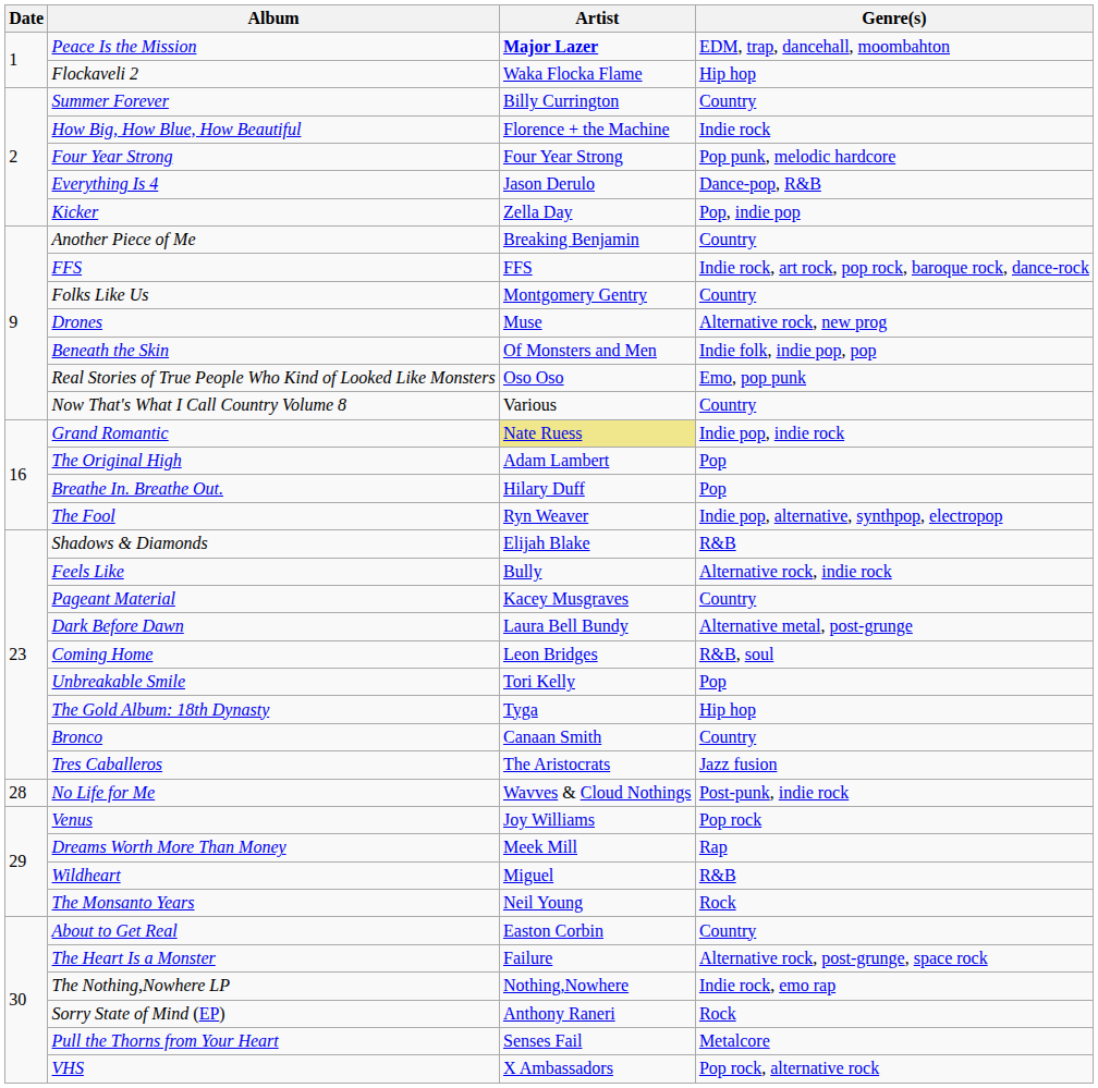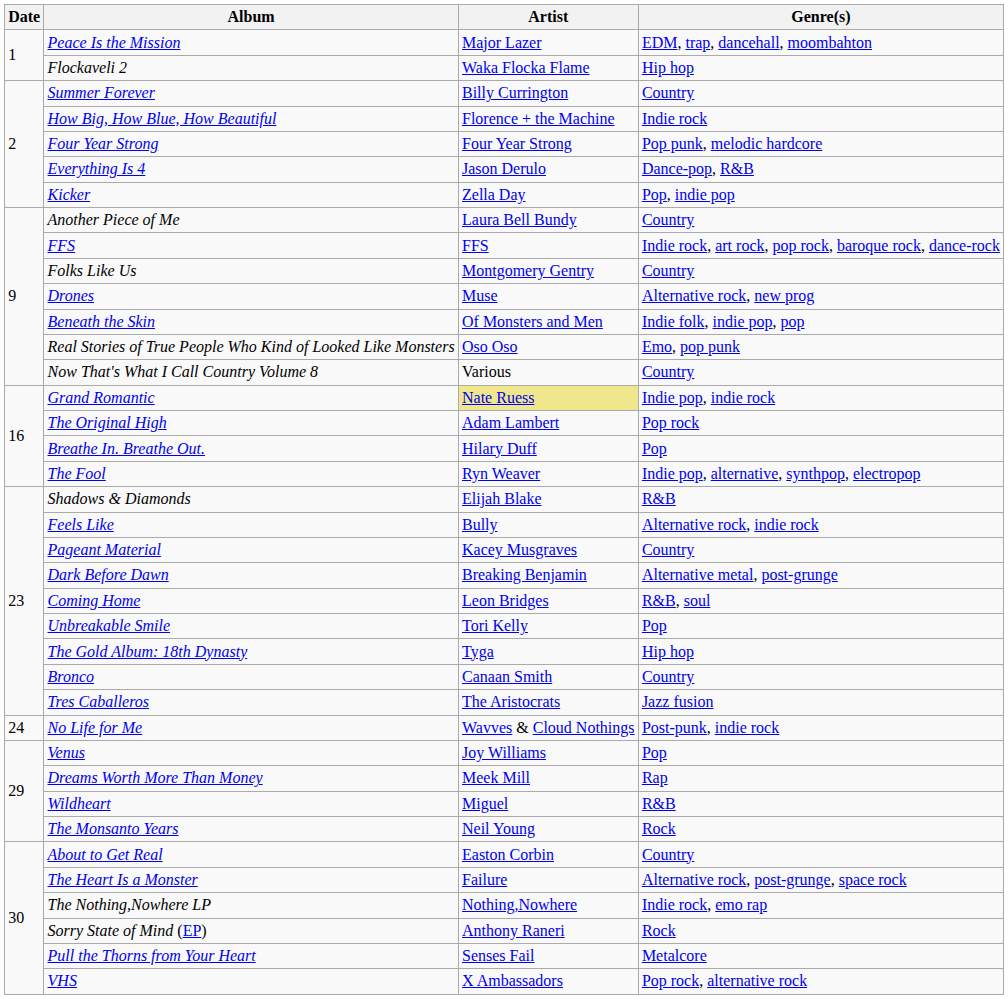 <table class="wikitable" style="text-align: left;">
 <tr>
 <th>Date</th>
 <th>Album</th>
 <th>Artist</th>
 <th>Genre(s)</th>
 </tr>
 <tr>
 <td rowspan="2">1</td>
 <td><em><a href='#'>Peace Is the Mission</a></em></td>
-<td><strong><a href='#'>Major Lazer</a></strong></td>
+<td><a href='#'>Major Lazer</a></td>
 <td><a href='#'>EDM</a>, <a href='#'>trap</a>, <a href='#'>dancehall</a>, <a href='#'>moombahton</a></td>
 </tr>
 <tr>
 <td><em>Flockaveli 2</em></td>
 <td><a href='#'>Waka Flocka Flame</a></td>
 <td><a href='#'>Hip hop</a></td>
 </tr>
 <tr>
 <td rowspan="5">2</td>
 <td><em><a href='#'>Summer Forever</a></em></td>
 <td><a href='#'>Billy Currington</a></td>
 <td><a href='#'>Country</a></td>
 </tr>
 <tr>
 <td><em><a href='#'>How Big, How Blue, How Beautiful</a></em></td>
 <td><a href='#'>Florence + the Machine</a></td>
 <td><a href='#'>Indie rock</a></td>
 </tr>
 <tr>
 <td><em><a href='#'>Four Year Strong</a></em></td>
 <td><a href='#'>Four Year Strong</a></td>
 <td><a href='#'>Pop punk</a>, <a href='#'>melodic hardcore</a></td>
 </tr>
 <tr>
 <td><em><a href='#'>Everything Is 4</a></em></td>
 <td><a href='#'>Jason Derulo</a></td>
 <td><a href='#'>Dance-pop</a>, <a href='#'>R&B</a></td>
 </tr>
 <tr>
 <td><em><a href='#'>Kicker</a></em></td>
 <td><a href='#'>Zella Day</a></td>
 <td><a href='#'>Pop</a>, <a href='#'>indie pop</a></td>
 </tr>
 <tr>
 <td rowspan="7">9</td>
 <td><em>Another Piece of Me</em></td>
-<td><a href='#'>Breaking Benjamin</a></td>
+<td><a href='#'>Laura Bell Bundy</a></td>
 <td><a href='#'>Country</a></td>
 </tr>
 <tr>
 <td><em><a href='#'>FFS</a></em></td>
 <td><a href='#'>FFS</a></td>
 <td><a href='#'>Indie rock</a>, <a href='#'>art rock</a>, <a href='#'>pop rock</a>, <a href='#'>baroque rock</a>, <a href='#'>dance-rock</a></td>
 </tr>
 <tr>
 <td><em>Folks Like Us</em></td>
 <td><a href='#'>Montgomery Gentry</a></td>
 <td><a href='#'>Country</a></td>
 </tr>
 <tr>
 <td><em><a href='#'>Drones</a></em></td>
 <td><a href='#'>Muse</a></td>
 <td><a href='#'>Alternative rock</a>, <a href='#'>new prog</a></td>
 </tr>
 <tr>
 <td><em><a href='#'>Beneath the Skin</a></em></td>
 <td><a href='#'>Of Monsters and Men</a></td>
 <td><a href='#'>Indie folk</a>, <a href='#'>indie pop</a>, <a href='#'>pop</a></td>
 </tr>
 <tr>
 <td><em>Real Stories of True People Who Kind of Looked Like Monsters</em></td>
 <td><a href='#'>Oso Oso</a></td>
 <td><a href='#'>Emo</a>, <a href='#'>pop punk</a></td>
 </tr>
 <tr>
 <td><em>Now That's What I Call Country Volume 8</em></td>
 <td>Various</td>
 <td><a href='#'>Country</a></td>
 </tr>
 <tr>
 <td rowspan="4">16</td>
 <td><em><a href='#'>Grand Romantic</a></em></td>
 <td style="background: khaki;"><a href='#'>Nate Ruess</a></td>
 <td><a href='#'>Indie pop</a>, <a href='#'>indie rock</a></td>
 </tr>
 <tr>
 <td><em><a href='#'>The Original High</a></em></td>
 <td><a href='#'>Adam Lambert</a></td>
-<td><a href='#'>Pop</a></td>
+<td><a href='#'>Pop rock</a></td>
 </tr>
 <tr>
 <td><em><a href='#'>Breathe In. Breathe Out.</a></em></td>
 <td><a href='#'>Hilary Duff</a></td>
 <td><a href='#'>Pop</a></td>
 </tr>
 <tr>
 <td><em><a href='#'>The Fool</a></em></td>
 <td><a href='#'>Ryn Weaver</a></td>
 <td><a href='#'>Indie pop</a>, <a href='#'>alternative</a>, <a href='#'>synthpop</a>, <a href='#'>electropop</a></td>
 </tr>
 <tr>
 <td rowspan="9">23</td>
 <td><em>Shadows & Diamonds</em></td>
 <td><a href='#'>Elijah Blake</a></td>
 <td><a href='#'>R&B</a></td>
 </tr>
 <tr>
 <td><em><a href='#'>Feels Like</a></em></td>
 <td><a href='#'>Bully</a></td>
 <td><a href='#'>Alternative rock</a>, <a href='#'>indie rock</a></td>
 </tr>
 <tr>
 <td><em><a href='#'>Pageant Material</a></em></td>
 <td><a href='#'>Kacey Musgraves</a></td>
 <td><a href='#'>Country</a></td>
 </tr>
 <tr>
 <td><em><a href='#'>Dark Before Dawn</a></em></td>
-<td><a href='#'>Laura Bell Bundy</a></td>
+<td><a href='#'>Breaking Benjamin</a></td>
 <td><a href='#'>Alternative metal</a>, <a href='#'>post-grunge</a></td>
 </tr>
 <tr>
 <td><em><a href='#'>Coming Home</a></em></td>
 <td><a href='#'>Leon Bridges</a></td>
 <td><a href='#'>R&B</a>, <a href='#'>soul</a></td>
 </tr>
 <tr>
 <td><em><a href='#'>Unbreakable Smile</a></em></td>
 <td><a href='#'>Tori Kelly</a></td>
 <td><a href='#'>Pop</a></td>
 </tr>
 <tr>
 <td><em><a href='#'>The Gold Album: 18th Dynasty</a></em></td>
 <td><a href='#'>Tyga</a></td>
 <td><a href='#'>Hip hop</a></td>
 </tr>
 <tr>
 <td><em><a href='#'>Bronco</a></em></td>
 <td><a href='#'>Canaan Smith</a></td>
 <td><a href='#'>Country</a></td>
 </tr>
 <tr>
 <td><em><a href='#'>Tres Caballeros</a></em></td>
 <td><a href='#'>The Aristocrats</a></td>
 <td><a href='#'>Jazz fusion</a></td>
 </tr>
 <tr>
-<td>28</td>
+<td>24</td>
 <td><em><a href='#'>No Life for Me</a></em></td>
 <td><a href='#'>Wavves</a> & <a href='#'>Cloud Nothings</a></td>
 <td><a href='#'>Post-punk</a>, <a href='#'>indie rock</a></td>
 </tr>
 <tr>
 <td rowspan="4">29</td>
 <td><em><a href='#'>Venus</a></em></td>
 <td><a href='#'>Joy Williams</a></td>
-<td><a href='#'>Pop rock</a></td>
+<td><a href='#'>Pop</a></td>
 </tr>
 <tr>
 <td><em><a href='#'>Dreams Worth More Than Money</a></em></td>
 <td><a href='#'>Meek Mill</a></td>
 <td><a href='#'>Rap</a></td>
 </tr>
 <tr>
 <td><em><a href='#'>Wildheart</a></em></td>
 <td><a href='#'>Miguel</a></td>
 <td><a href='#'>R&B</a></td>
 </tr>
 <tr>
 <td><em><a href='#'>The Monsanto Years</a></em></td>
 <td><a href='#'>Neil Young</a></td>
 <td><a href='#'>Rock</a></td>
 </tr>
 <tr>
 <td rowspan="6">30</td>
 <td><em><a href='#'>About to Get Real</a></em></td>
 <td><a href='#'>Easton Corbin</a></td>
 <td><a href='#'>Country</a></td>
 </tr>
 <tr>
 <td><em><a href='#'>The Heart Is a Monster</a></em></td>
 <td><a href='#'>Failure</a></td>
 <td><a href='#'>Alternative rock</a>, <a href='#'>post-grunge</a>, <a href='#'>space rock</a></td>
 </tr>
 <tr>
 <td><em>The Nothing,Nowhere LP</em></td>
 <td><a href='#'>Nothing,Nowhere</a></td>
 <td><a href='#'>Indie rock</a>, <a href='#'>emo rap</a></td>
 </tr>
 <tr>
 <td><em>Sorry State of Mind</em> (<a href='#'>EP</a>)</td>
 <td><a href='#'>Anthony Raneri</a></td>
 <td><a href='#'>Rock</a></td>
 </tr>
 <tr>
 <td><em><a href='#'>Pull the Thorns from Your Heart</a></em></td>
 <td><a href='#'>Senses Fail</a></td>
 <td><a href='#'>Metalcore</a></td>
 </tr>
 <tr>
 <td><em><a href='#'>VHS</a></em></td>
 <td><a href='#'>X Ambassadors</a></td>
 <td><a href='#'>Pop rock</a>, <a href='#'>alternative rock</a></td>
 </tr>
 </table>
